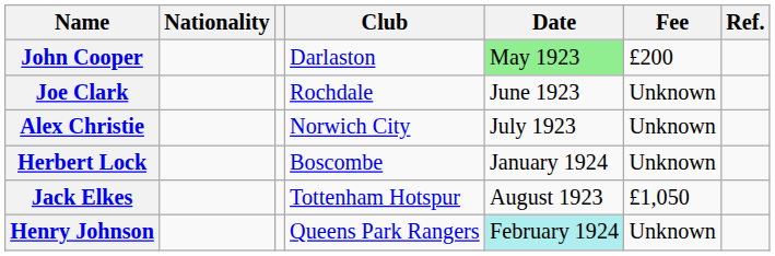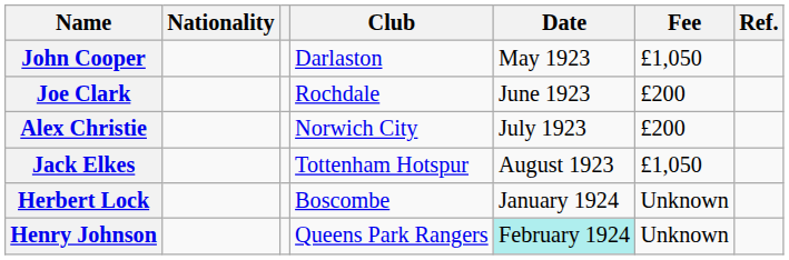 <table class="wikitable plainrowheaders">
 <tr>
 <th scope="col">Name</th>
 <th scope="col">Nationality</th>
 <th scope="col"></th>
 <th scope="col">Club</th>
 <th scope="col">Date</th>
 <th scope="col">Fee</th>
 <th scope="col">Ref.</th>
 </tr>
 <tr>
 <th scope="row"><a href='#'>John Cooper</a></th>
 <td></td>
 <td align="center"></td>
 <td> <a href='#'>Darlaston</a></td>
-<td style="background: lightgreen;">May 1923</td>
-<td>£200</td>
+<td>May 1923</td>
+<td>£1,050</td>
 <td align="center"></td>
 </tr>
 <tr>
 <th scope="row"><a href='#'>Joe Clark</a></th>
 <td></td>
 <td align="center"></td>
 <td> <a href='#'>Rochdale</a></td>
 <td>June 1923</td>
-<td>Unknown</td>
+<td>£200</td>
 <td align="center"></td>
 </tr>
 <tr>
 <th scope="row"><a href='#'>Alex Christie</a></th>
 <td></td>
 <td align="center"></td>
 <td> <a href='#'>Norwich City</a></td>
 <td>July 1923</td>
-<td>Unknown</td>
+<td>£200</td>
+<td align="center"></td>
+</tr>
+<tr>
+<th scope="row"><a href='#'>Jack Elkes</a></th>
+<td></td>
+<td align="center"></td>
+<td> <a href='#'>Tottenham Hotspur</a></td>
+<td>August 1923</td>
+<td>£1,050</td>
 <td align="center"></td>
 </tr>
 <tr>
 <th scope="row"><a href='#'>Herbert Lock</a></th>
 <td></td>
 <td align="center"></td>
 <td> <a href='#'>Boscombe</a></td>
 <td>January 1924</td>
 <td>Unknown</td>
 <td align="center"></td>
 </tr>
 <tr>
-<th scope="row"><a href='#'>Jack Elkes</a></th>
-<td></td>
-<td align="center"></td>
-<td> <a href='#'>Tottenham Hotspur</a></td>
-<td>August 1923</td>
-<td>£1,050</td>
-<td align="center"></td>
-</tr>
-<tr>
 <th scope="row"><a href='#'>Henry Johnson</a></th>
 <td></td>
 <td align="center"></td>
 <td> <a href='#'>Queens Park Rangers</a></td>
 <td style="background: paleturquoise;">February 1924</td>
 <td>Unknown</td>
 <td align="center"></td>
 </tr>
 </table>
